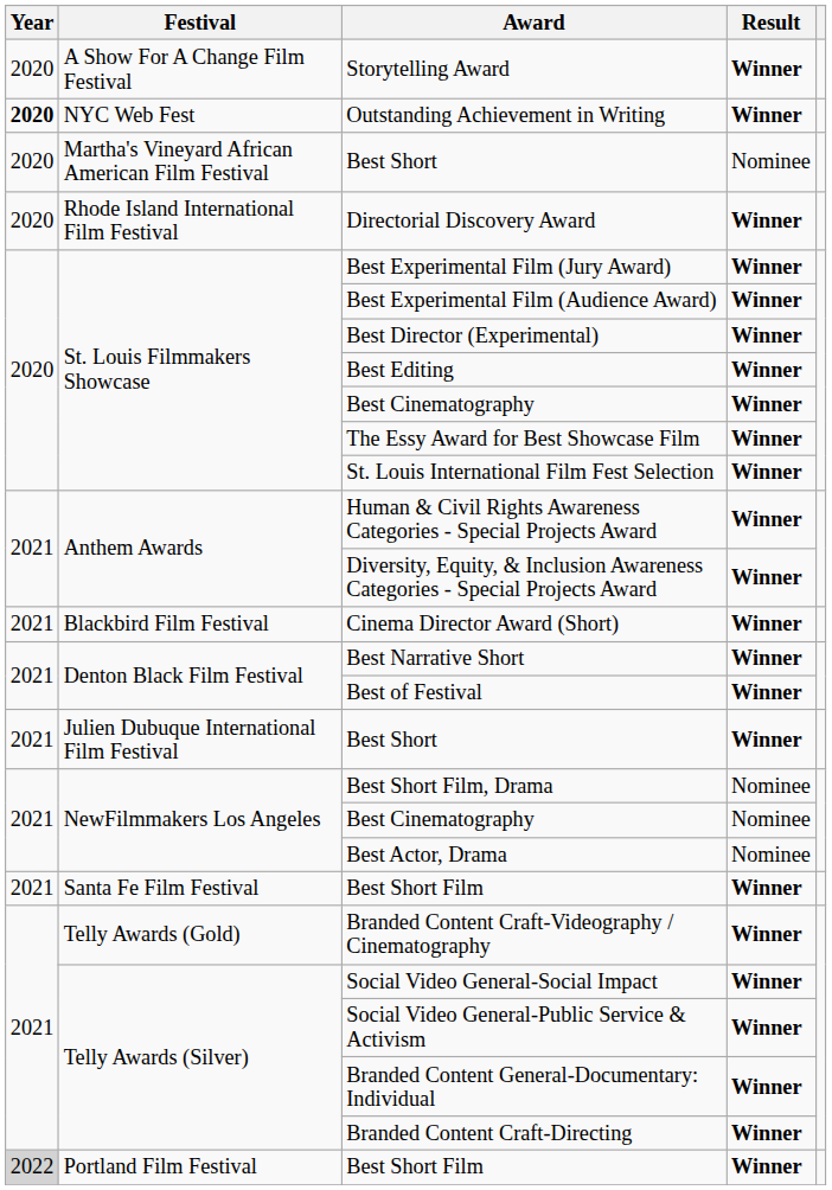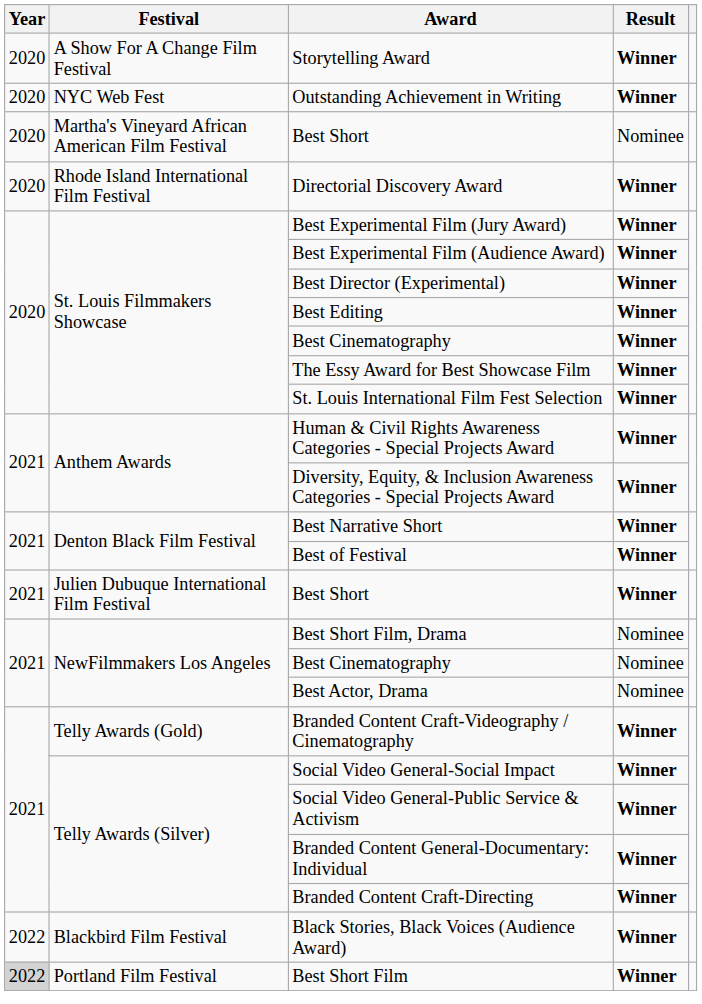 <table class="wikitable">
 <tr>
 <th>Year</th>
 <th>Festival</th>
 <th>Award</th>
 <th>Result</th>
 <th></th>
 </tr>
 <tr>
 <td>2020</td>
 <td>A Show For A Change Film Festival</td>
 <td>Storytelling Award</td>
 <td><strong>Winner</strong></td>
 <td></td>
 </tr>
 <tr>
-<td><strong>2020</strong></td>
+<td>2020</td>
 <td>NYC Web Fest</td>
 <td>Outstanding Achievement in Writing</td>
 <td><strong>Winner</strong></td>
 <td></td>
 </tr>
 <tr>
 <td>2020</td>
 <td>Martha's Vineyard African American Film Festival</td>
 <td>Best Short</td>
 <td>Nominee</td>
 <td></td>
 </tr>
 <tr>
 <td>2020</td>
 <td>Rhode Island International Film Festival</td>
 <td>Directorial Discovery Award</td>
 <td><strong>Winner</strong></td>
 <td></td>
 </tr>
 <tr>
 <td rowspan="7">2020</td>
 <td rowspan="7">St. Louis Filmmakers Showcase</td>
 <td>Best Experimental Film (Jury Award)</td>
 <td><strong>Winner</strong></td>
 <td rowspan="7"></td>
 </tr>
 <tr>
 <td>Best Experimental Film (Audience Award)</td>
 <td><strong>Winner</strong></td>
 </tr>
 <tr>
 <td>Best Director (Experimental)</td>
 <td><strong>Winner</strong></td>
 </tr>
 <tr>
 <td>Best Editing</td>
 <td><strong>Winner</strong></td>
 </tr>
 <tr>
 <td>Best Cinematography</td>
 <td><strong>Winner</strong></td>
 </tr>
 <tr>
 <td>The Essy Award for Best Showcase Film</td>
 <td><strong>Winner</strong></td>
 </tr>
 <tr>
 <td>St. Louis International Film Fest Selection</td>
 <td><strong>Winner</strong></td>
 </tr>
 <tr>
 <td rowspan="2">2021</td>
 <td rowspan="2">Anthem Awards</td>
 <td>Human & Civil Rights Awareness Categories - Special Projects Award</td>
 <td><strong>Winner</strong></td>
 <td rowspan="2"></td>
 </tr>
 <tr>
 <td>Diversity, Equity, & Inclusion Awareness Categories - Special Projects Award</td>
 <td><strong>Winner</strong></td>
 </tr>
 <tr>
-<td>2021</td>
-<td>Blackbird Film Festival</td>
-<td>Cinema Director Award (Short)</td>
-<td><strong>Winner</strong></td>
-<td></td>
-</tr>
-<tr>
 <td rowspan="2">2021</td>
 <td rowspan="2">Denton Black Film Festival</td>
 <td>Best Narrative Short</td>
 <td><strong>Winner</strong></td>
 <td rowspan="2"></td>
 </tr>
 <tr>
 <td>Best of Festival</td>
 <td><strong>Winner</strong></td>
 </tr>
 <tr>
 <td>2021</td>
 <td>Julien Dubuque International Film Festival</td>
 <td>Best Short</td>
 <td><strong>Winner</strong></td>
 <td></td>
 </tr>
 <tr>
 <td rowspan="3">2021</td>
 <td rowspan="3">NewFilmmakers Los Angeles</td>
 <td>Best Short Film, Drama</td>
 <td>Nominee</td>
 <td rowspan="3"></td>
 </tr>
 <tr>
 <td>Best Cinematography</td>
 <td>Nominee</td>
 </tr>
 <tr>
 <td>Best Actor, Drama</td>
 <td>Nominee</td>
 </tr>
 <tr>
-<td>2021</td>
-<td>Santa Fe Film Festival</td>
-<td>Best Short Film</td>
-<td><strong>Winner</strong></td>
-<td></td>
-</tr>
-<tr>
 <td rowspan="5">2021</td>
 <td>Telly Awards (Gold)</td>
 <td>Branded Content Craft-Videography / Cinematography</td>
 <td><strong>Winner</strong></td>
 <td rowspan="5"></td>
 </tr>
 <tr>
 <td rowspan="4">Telly Awards (Silver)</td>
 <td>Social Video General-Social Impact</td>
 <td><strong>Winner</strong></td>
 </tr>
 <tr>
 <td>Social Video General-Public Service & Activism</td>
 <td><strong>Winner</strong></td>
 </tr>
 <tr>
 <td>Branded Content General-Documentary: Individual</td>
 <td><strong>Winner</strong></td>
 </tr>
 <tr>
 <td>Branded Content Craft-Directing</td>
 <td><strong>Winner</strong></td>
 </tr>
 <tr>
+<td>2022</td>
+<td>Blackbird Film Festival</td>
+<td>Black Stories, Black Voices (Audience Award)</td>
+<td><strong>Winner</strong></td>
+<td></td>
+</tr>
+<tr>
 <td style="background: lightgrey;">2022</td>
 <td>Portland Film Festival</td>
 <td>Best Short Film</td>
 <td><strong>Winner</strong></td>
 <td></td>
 </tr>
 </table>
